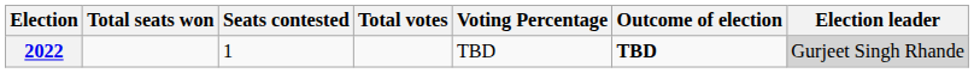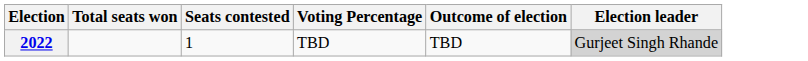 <table class="wikitable">
 <tr>
 <th>Election</th>
 <th>Total seats won</th>
 <th>Seats contested</th>
-<th>Total votes</th>
 <th>Voting Percentage</th>
 <th>Outcome of election</th>
 <th>Election leader</th>
 </tr>
 <tr>
 <th><a href='#'>2022</a></th>
 <td></td>
 <td>1</td>
-<td></td>
 <td>TBD</td>
-<td><strong>TBD </strong></td>
+<td>TBD </td>
 <td style="background: lightgrey;">Gurjeet Singh Rhande</td>
 </tr>
 </table>
